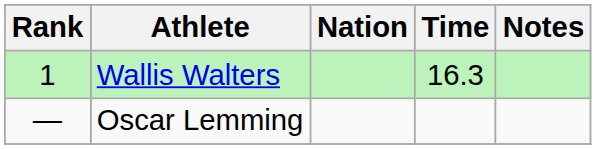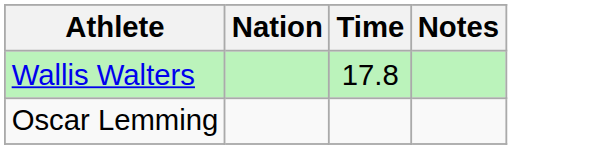 <table class="wikitable sortable" style="text-align:center">
 <tr>
-<th>Rank</th>
 <th>Athlete</th>
 <th>Nation</th>
 <th>Time</th>
 <th>Notes</th>
 </tr>
 <tr bgcolor=bbf3bb>
-<td>1</td>
 <td align=left><a href='#'>Wallis Walters</a></td>
 <td align=left></td>
-<td>16.3</td>
+<td>17.8</td>
 <td></td>
 </tr>
 <tr>
-<td data-sort-value=2>—</td>
 <td align=left>Oscar Lemming</td>
 <td align=left></td>
 <td></td>
 <td></td>
 </tr>
 </table>
